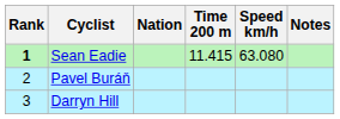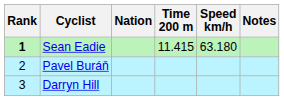 <table class="wikitable sortable" style="text-align:center">
 <tr>
 <th>Rank</th>
 <th>Cyclist</th>
 <th>Nation</th>
 <th>Time<br>200 m</th>
 <th>Speed<br>km/h</th>
 <th>Notes</th>
 </tr>
 <tr bgcolor=bbf3bb>
 <td><strong>1</strong></td>
 <td align=left><a href='#'>Sean Eadie</a></td>
 <td align=left></td>
 <td>11.415</td>
-<td>63.080</td>
+<td>63.180</td>
 <td></td>
 </tr>
 <tr bgcolor=bbf3ff>
 <td>2</td>
 <td align=left><a href='#'>Pavel Buráň</a></td>
 <td align=left></td>
 <td></td>
 <td></td>
 <td></td>
 </tr>
 <tr bgcolor=bbf3ff>
 <td>3</td>
 <td align=left><a href='#'>Darryn Hill</a></td>
 <td align=left></td>
 <td></td>
 <td></td>
 <td></td>
 </tr>
 </table>
